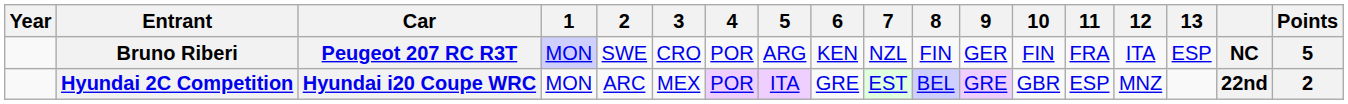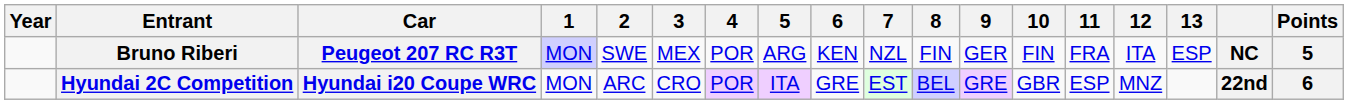 <table class="wikitable" style="text-align:center; font-size:90%">
 <tr>
 <th>Year</th>
 <th>Entrant</th>
 <th>Car</th>
 <th>1</th>
 <th>2</th>
 <th>3</th>
 <th>4</th>
 <th>5</th>
 <th>6</th>
 <th>7</th>
 <th>8</th>
 <th>9</th>
 <th>10</th>
 <th>11</th>
 <th>12</th>
 <th>13</th>
 <th></th>
 <th>Points</th>
 </tr>
 <tr>
 <td></td>
 <th>Bruno Riberi</th>
 <th><a href='#'>Peugeot 207 RC R3T</a></th>
 <td style="background:#CFCFFF"><a href='#'>MON</a><br></td>
 <td><a href='#'>SWE</a></td>
-<td><a href='#'>CRO</a></td>
+<td><a href='#'>MEX</a></td>
 <td><a href='#'>POR</a></td>
 <td><a href='#'>ARG</a></td>
 <td><a href='#'>KEN</a><br></td>
 <td><a href='#'>NZL</a></td>
 <td><a href='#'>FIN</a></td>
 <td><a href='#'>GER</a></td>
 <td><a href='#'>FIN</a></td>
 <td><a href='#'>FRA</a></td>
 <td><a href='#'>ITA</a></td>
 <td><a href='#'>ESP</a></td>
 <th>NC</th>
 <th>5</th>
 </tr>
 <tr>
 <td></td>
 <th><a href='#'>Hyundai 2C Competition</a></th>
 <th><a href='#'>Hyundai i20 Coupe WRC</a></th>
 <td><a href='#'>MON</a></td>
 <td><a href='#'>ARC</a></td>
-<td><a href='#'>MEX</a></td>
+<td><a href='#'>CRO</a></td>
 <td style="background:#EFCFFF;"><a href='#'>POR</a><br></td>
 <td style="background:#EFCFFF"><a href='#'>ITA</a><br></td>
 <td><a href='#'>GRE</a></td>
 <td style="background:#DFFFDF;"><a href='#'>EST</a><br></td>
 <td style="background:#CFCFFF"><a href='#'>BEL</a><br></td>
 <td style="background:#EFCFFF"><a href='#'>GRE</a><br></td>
 <td><a href='#'>GBR</a></td>
 <td><a href='#'>ESP</a><br></td>
 <td><a href='#'>MNZ</a></td>
 <td></td>
 <th>22nd</th>
-<th>2</th>
+<th>6</th>
 </tr>
 </table>
